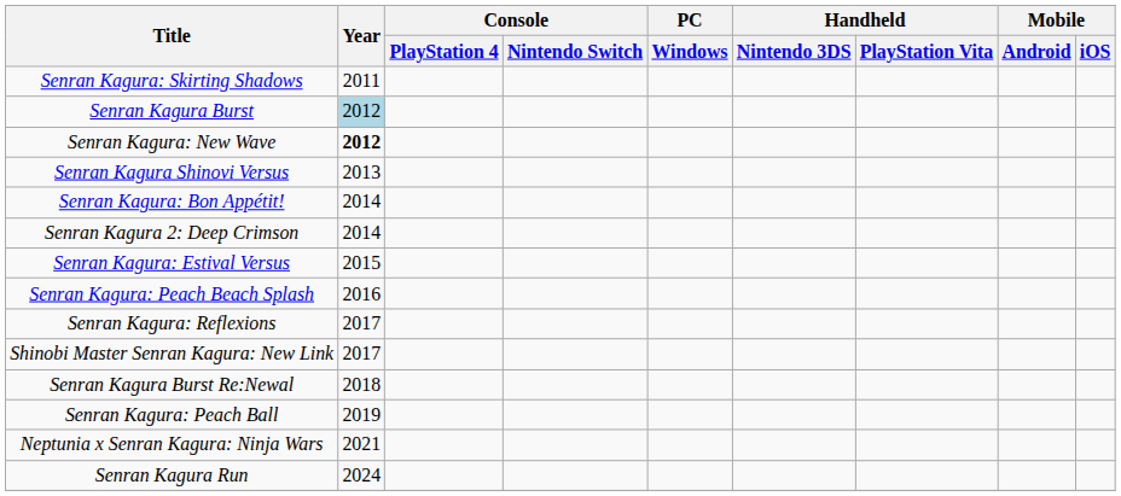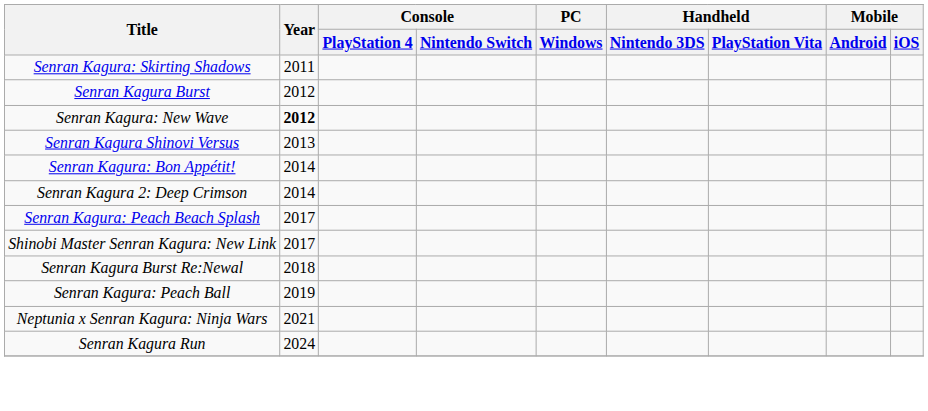 <table class="wikitable" style="text-align: center">
 <tr>
 <th scope="col" rowspan="2">Title</th>
 <th scope="col" rowspan="2">Year</th>
 <th scope="col" colspan="2">Console</th>
 <th scope="col" colspan="1">PC</th>
 <th scope="col" colspan="2">Handheld</th>
 <th scope="col" colspan="2">Mobile</th>
 </tr>
 <tr>
 <th scope="col"><a href='#'>PlayStation 4</a></th>
 <th scope="col"><a href='#'>Nintendo Switch</a></th>
 <th scope="col"><a href='#'>Windows</a></th>
 <th scope="col"><a href='#'>Nintendo 3DS</a></th>
 <th scope="col"><a href='#'>PlayStation Vita</a></th>
 <th scope="col"><a href='#'>Android</a></th>
 <th scope="col"><a href='#'>iOS</a></th>
 </tr>
 <tr>
 <td><em><a href='#'>Senran Kagura: Skirting Shadows</a></em></td>
 <td>2011</td>
 <td></td>
 <td></td>
 <td></td>
 <td></td>
 <td></td>
 <td></td>
 <td></td>
 </tr>
 <tr>
 <td><em><a href='#'>Senran Kagura Burst</a></em></td>
-<td style="background: lightblue;">2012</td>
+<td>2012</td>
 <td></td>
 <td></td>
 <td></td>
 <td></td>
 <td></td>
 <td></td>
 <td></td>
 </tr>
 <tr>
 <td><em>Senran Kagura: New Wave</em></td>
 <td><strong>2012</strong></td>
 <td></td>
 <td></td>
 <td></td>
 <td></td>
 <td></td>
 <td></td>
 <td></td>
 </tr>
 <tr>
 <td><em><a href='#'>Senran Kagura Shinovi Versus</a></em></td>
 <td>2013</td>
 <td></td>
 <td></td>
 <td></td>
 <td></td>
 <td></td>
 <td></td>
 <td></td>
 </tr>
 <tr>
 <td><em><a href='#'>Senran Kagura: Bon Appétit!</a></em></td>
 <td>2014</td>
 <td></td>
 <td></td>
 <td></td>
 <td></td>
 <td></td>
 <td></td>
 <td></td>
 </tr>
 <tr>
 <td><em>Senran Kagura 2: Deep Crimson</em></td>
 <td>2014</td>
 <td></td>
 <td></td>
 <td></td>
 <td></td>
 <td></td>
 <td></td>
 <td></td>
 </tr>
 <tr>
-<td><em><a href='#'>Senran Kagura: Estival Versus</a></em></td>
-<td>2015</td>
-<td></td>
-<td></td>
-<td></td>
-<td></td>
-<td></td>
-<td></td>
-<td></td>
-</tr>
-<tr>
 <td><em><a href='#'>Senran Kagura: Peach Beach Splash</a></em></td>
-<td>2016</td>
-<td></td>
-<td></td>
-<td></td>
-<td></td>
-<td></td>
-<td></td>
-<td></td>
-</tr>
-<tr>
-<td><em>Senran Kagura: Reflexions</em></td>
 <td>2017</td>
 <td></td>
 <td></td>
 <td></td>
 <td></td>
 <td></td>
 <td></td>
 <td></td>
 </tr>
 <tr>
 <td><em>Shinobi Master Senran Kagura: New Link</em></td>
 <td>2017</td>
 <td></td>
 <td></td>
 <td></td>
 <td></td>
 <td></td>
 <td></td>
 <td></td>
 </tr>
 <tr>
 <td><em>Senran Kagura Burst Re:Newal</em></td>
 <td>2018</td>
 <td></td>
 <td></td>
 <td></td>
 <td></td>
 <td></td>
 <td></td>
 <td></td>
 </tr>
 <tr>
 <td><em>Senran Kagura: Peach Ball</em></td>
 <td>2019</td>
 <td></td>
 <td></td>
 <td></td>
 <td></td>
 <td></td>
 <td></td>
 <td></td>
 </tr>
 <tr>
 <td><em>Neptunia x Senran Kagura: Ninja Wars</em></td>
 <td>2021</td>
 <td></td>
 <td></td>
 <td></td>
 <td></td>
 <td></td>
 <td></td>
 <td></td>
 </tr>
 <tr>
 <td><em>Senran Kagura Run</em></td>
 <td>2024</td>
 <td></td>
 <td></td>
 <td></td>
 <td></td>
 <td></td>
 <td></td>
 <td></td>
 </tr>
 <tr>
 </tr>
 </table>
